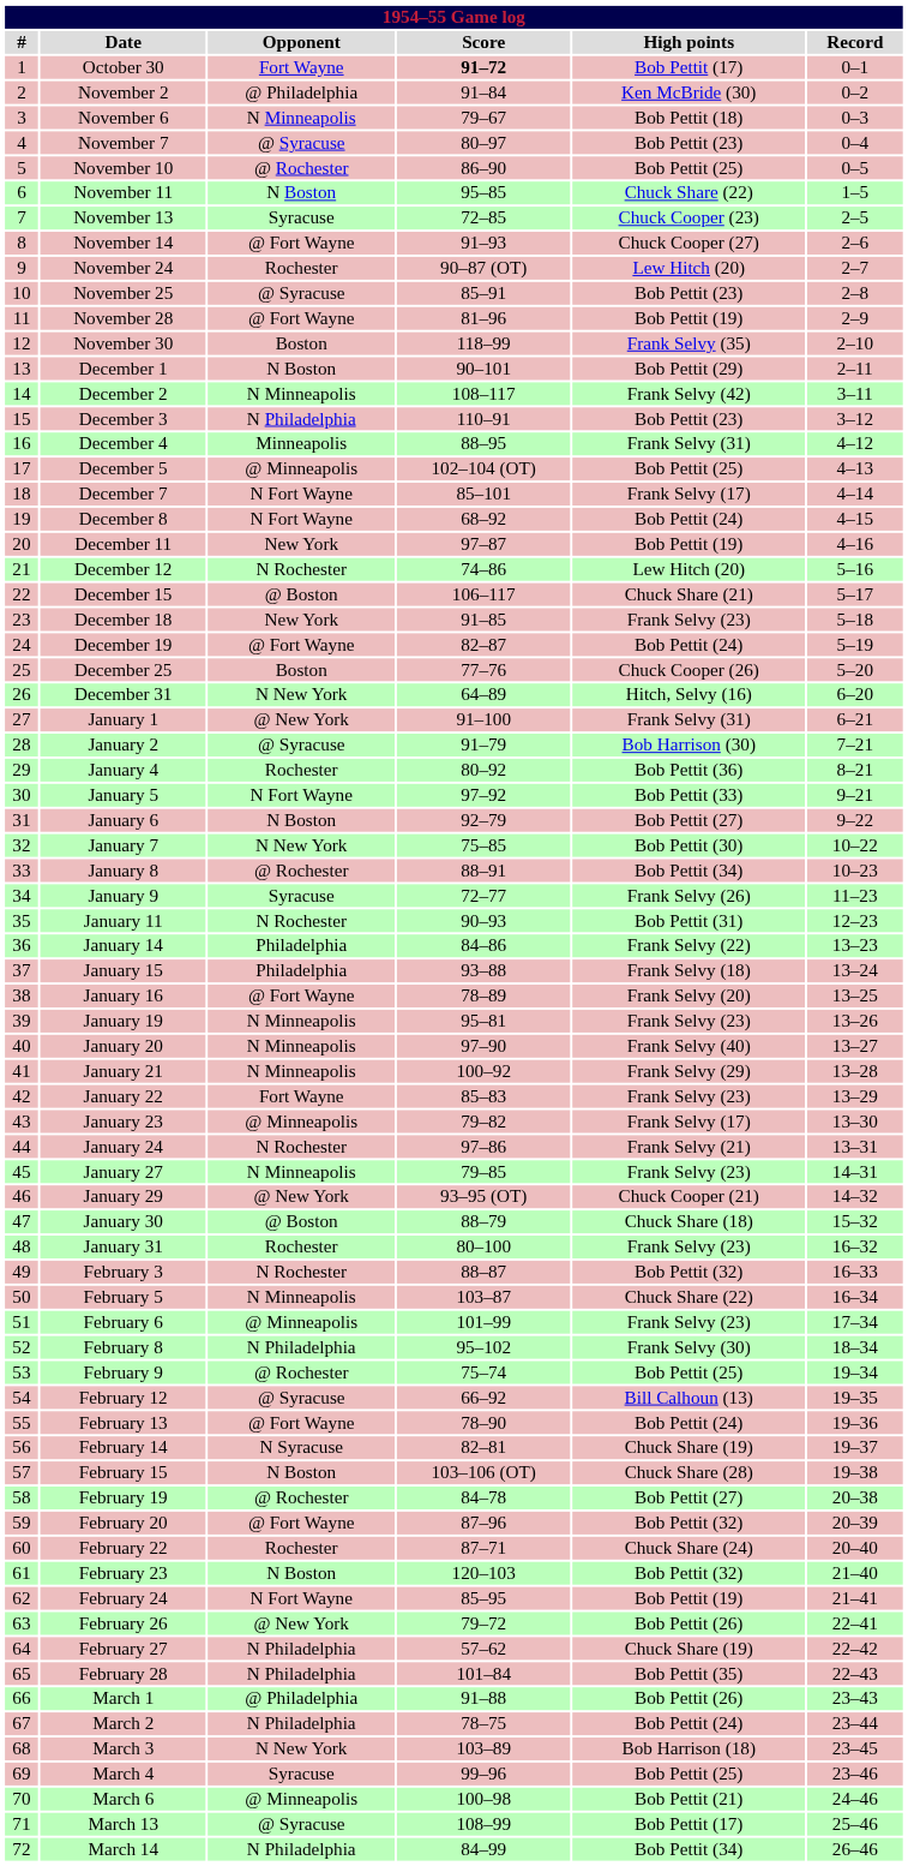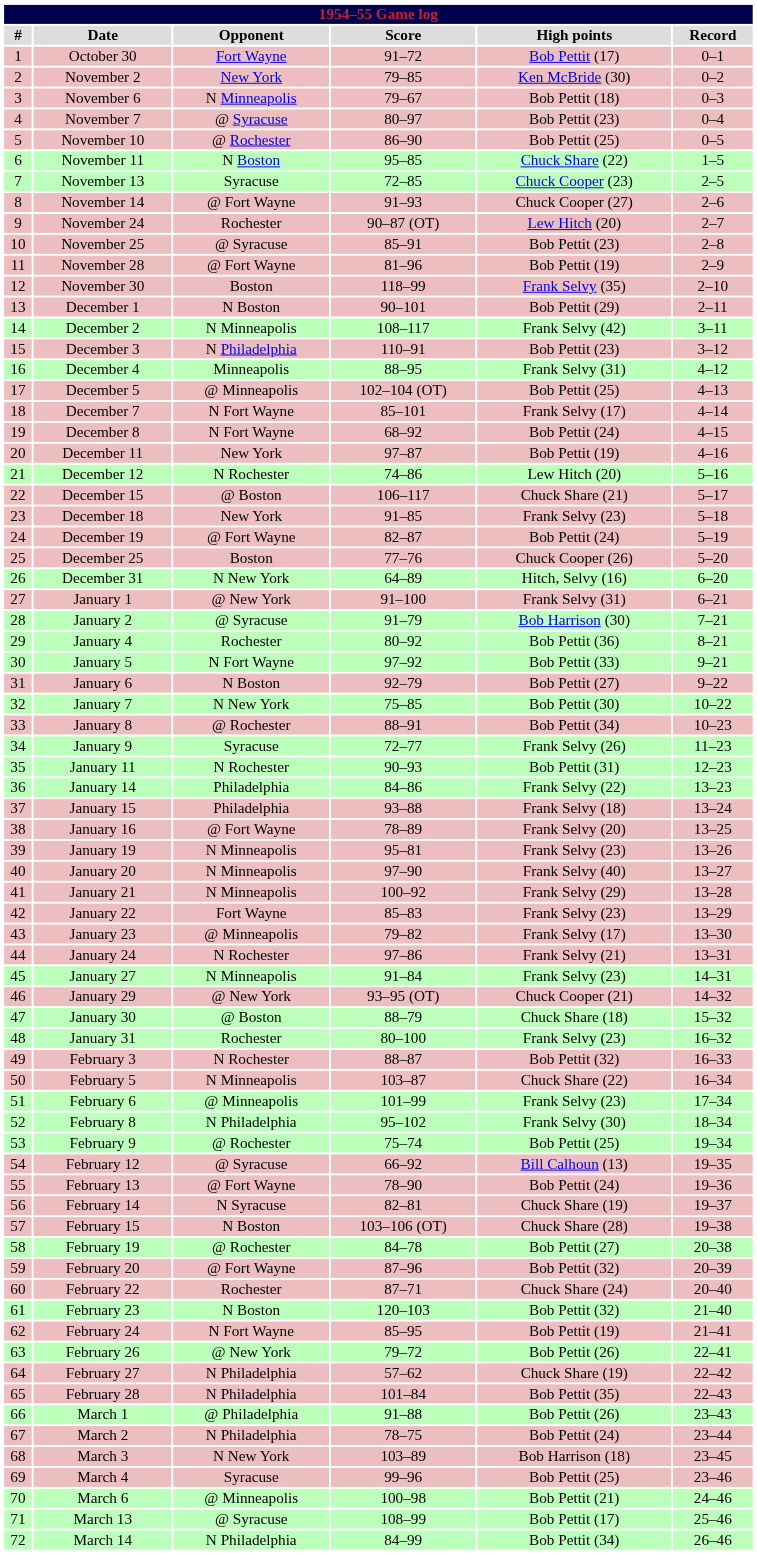 <table class="toccolours collapsible" width=50% style="clear:both; margin:1.5em auto; text-align:center">
 <tr>
 <th colspan=11 style="background:#00004d; color:#C41E3A;">1954–55 Game log</th>
 </tr>
 <tr align="center" bgcolor="#dddddd">
 <td><strong>#</strong></td>
 <td><strong>Date</strong></td>
 <td><strong>Opponent</strong></td>
 <td><strong>Score</strong></td>
 <td><strong>High points</strong></td>
 <td><strong>Record</strong></td>
 </tr>
 <tr align="center" bgcolor="edbebf">
 <td>1</td>
 <td>October 30</td>
 <td><a href='#'>Fort Wayne</a></td>
-<td><strong>91–72</strong></td>
+<td>91–72</td>
 <td><a href='#'>Bob Pettit</a> (17)</td>
 <td>0–1</td>
 </tr>
 <tr align="center" bgcolor="edbebf">
 <td>2</td>
 <td>November 2</td>
-<td>@ Philadelphia</td>
-<td>91–84</td>
+<td><a href='#'>New York</a></td>
+<td>79–85</td>
 <td><a href='#'>Ken McBride</a> (30)</td>
 <td>0–2</td>
 </tr>
 <tr align="center" bgcolor="edbebf">
 <td>3</td>
 <td>November 6</td>
 <td>N <a href='#'>Minneapolis</a></td>
 <td>79–67</td>
 <td>Bob Pettit (18)</td>
 <td>0–3</td>
 </tr>
 <tr align="center" bgcolor="edbebf">
 <td>4</td>
 <td>November 7</td>
 <td>@ <a href='#'>Syracuse</a></td>
 <td>80–97</td>
 <td>Bob Pettit (23)</td>
 <td>0–4</td>
 </tr>
 <tr align="center" bgcolor="edbebf">
 <td>5</td>
 <td>November 10</td>
 <td>@ <a href='#'>Rochester</a></td>
 <td>86–90</td>
 <td>Bob Pettit (25)</td>
 <td>0–5</td>
 </tr>
 <tr align="center" bgcolor="bbffbb">
 <td>6</td>
 <td>November 11</td>
 <td>N <a href='#'>Boston</a></td>
 <td>95–85</td>
 <td><a href='#'>Chuck Share</a> (22)</td>
 <td>1–5</td>
 </tr>
 <tr align="center" bgcolor="bbffbb">
 <td>7</td>
 <td>November 13</td>
 <td>Syracuse</td>
 <td>72–85</td>
 <td><a href='#'>Chuck Cooper</a> (23)</td>
 <td>2–5</td>
 </tr>
 <tr align="center" bgcolor="edbebf">
 <td>8</td>
 <td>November 14</td>
 <td>@ Fort Wayne</td>
 <td>91–93</td>
 <td>Chuck Cooper (27)</td>
 <td>2–6</td>
 </tr>
 <tr align="center" bgcolor="edbebf">
 <td>9</td>
 <td>November 24</td>
 <td>Rochester</td>
 <td>90–87 (OT)</td>
 <td><a href='#'>Lew Hitch</a> (20)</td>
 <td>2–7</td>
 </tr>
 <tr align="center" bgcolor="edbebf">
 <td>10</td>
 <td>November 25</td>
 <td>@ Syracuse</td>
 <td>85–91</td>
 <td>Bob Pettit (23)</td>
 <td>2–8</td>
 </tr>
 <tr align="center" bgcolor="edbebf">
 <td>11</td>
 <td>November 28</td>
 <td>@ Fort Wayne</td>
 <td>81–96</td>
 <td>Bob Pettit (19)</td>
 <td>2–9</td>
 </tr>
 <tr align="center" bgcolor="edbebf">
 <td>12</td>
 <td>November 30</td>
 <td>Boston</td>
 <td>118–99</td>
 <td><a href='#'>Frank Selvy</a> (35)</td>
 <td>2–10</td>
 </tr>
 <tr align="center" bgcolor="edbebf">
 <td>13</td>
 <td>December 1</td>
 <td>N Boston</td>
 <td>90–101</td>
 <td>Bob Pettit (29)</td>
 <td>2–11</td>
 </tr>
 <tr align="center" bgcolor="bbffbb">
 <td>14</td>
 <td>December 2</td>
 <td>N Minneapolis</td>
 <td>108–117</td>
 <td>Frank Selvy (42)</td>
 <td>3–11</td>
 </tr>
 <tr align="center" bgcolor="edbebf">
 <td>15</td>
 <td>December 3</td>
 <td>N <a href='#'>Philadelphia</a></td>
 <td>110–91</td>
 <td>Bob Pettit (23)</td>
 <td>3–12</td>
 </tr>
 <tr align="center" bgcolor="bbffbb">
 <td>16</td>
 <td>December 4</td>
 <td>Minneapolis</td>
 <td>88–95</td>
 <td>Frank Selvy (31)</td>
 <td>4–12</td>
 </tr>
 <tr align="center" bgcolor="edbebf">
 <td>17</td>
 <td>December 5</td>
 <td>@ Minneapolis</td>
 <td>102–104 (OT)</td>
 <td>Bob Pettit (25)</td>
 <td>4–13</td>
 </tr>
 <tr align="center" bgcolor="edbebf">
 <td>18</td>
 <td>December 7</td>
 <td>N Fort Wayne</td>
 <td>85–101</td>
 <td>Frank Selvy (17)</td>
 <td>4–14</td>
 </tr>
 <tr align="center" bgcolor="edbebf">
 <td>19</td>
 <td>December 8</td>
 <td>N Fort Wayne</td>
 <td>68–92</td>
 <td>Bob Pettit (24)</td>
 <td>4–15</td>
 </tr>
 <tr align="center" bgcolor="edbebf">
 <td>20</td>
 <td>December 11</td>
 <td>New York</td>
 <td>97–87</td>
 <td>Bob Pettit (19)</td>
 <td>4–16</td>
 </tr>
 <tr align="center" bgcolor="bbffbb">
 <td>21</td>
 <td>December 12</td>
 <td>N Rochester</td>
 <td>74–86</td>
 <td>Lew Hitch (20)</td>
 <td>5–16</td>
 </tr>
 <tr align="center" bgcolor="edbebf">
 <td>22</td>
 <td>December 15</td>
 <td>@ Boston</td>
 <td>106–117</td>
 <td>Chuck Share (21)</td>
 <td>5–17</td>
 </tr>
 <tr align="center" bgcolor="edbebf">
 <td>23</td>
 <td>December 18</td>
 <td>New York</td>
 <td>91–85</td>
 <td>Frank Selvy (23)</td>
 <td>5–18</td>
 </tr>
 <tr align="center" bgcolor="edbebf">
 <td>24</td>
 <td>December 19</td>
 <td>@ Fort Wayne</td>
 <td>82–87</td>
 <td>Bob Pettit (24)</td>
 <td>5–19</td>
 </tr>
 <tr align="center" bgcolor="edbebf">
 <td>25</td>
 <td>December 25</td>
 <td>Boston</td>
 <td>77–76</td>
 <td>Chuck Cooper (26)</td>
 <td>5–20</td>
 </tr>
 <tr align="center" bgcolor="bbffbb">
 <td>26</td>
 <td>December 31</td>
 <td>N New York</td>
 <td>64–89</td>
 <td>Hitch, Selvy (16)</td>
 <td>6–20</td>
 </tr>
 <tr align="center" bgcolor="edbebf">
 <td>27</td>
 <td>January 1</td>
 <td>@ New York</td>
 <td>91–100</td>
 <td>Frank Selvy (31)</td>
 <td>6–21</td>
 </tr>
 <tr align="center" bgcolor="bbffbb">
 <td>28</td>
 <td>January 2</td>
 <td>@ Syracuse</td>
 <td>91–79</td>
 <td><a href='#'>Bob Harrison</a> (30)</td>
 <td>7–21</td>
 </tr>
 <tr align="center" bgcolor="bbffbb">
 <td>29</td>
 <td>January 4</td>
 <td>Rochester</td>
 <td>80–92</td>
 <td>Bob Pettit (36)</td>
 <td>8–21</td>
 </tr>
 <tr align="center" bgcolor="bbffbb">
 <td>30</td>
 <td>January 5</td>
 <td>N Fort Wayne</td>
 <td>97–92</td>
 <td>Bob Pettit (33)</td>
 <td>9–21</td>
 </tr>
 <tr align="center" bgcolor="edbebf">
 <td>31</td>
 <td>January 6</td>
 <td>N Boston</td>
 <td>92–79</td>
 <td>Bob Pettit (27)</td>
 <td>9–22</td>
 </tr>
 <tr align="center" bgcolor="bbffbb">
 <td>32</td>
 <td>January 7</td>
 <td>N New York</td>
 <td>75–85</td>
 <td>Bob Pettit (30)</td>
 <td>10–22</td>
 </tr>
 <tr align="center" bgcolor="edbebf">
 <td>33</td>
 <td>January 8</td>
 <td>@ Rochester</td>
 <td>88–91</td>
 <td>Bob Pettit (34)</td>
 <td>10–23</td>
 </tr>
 <tr align="center" bgcolor="bbffbb">
 <td>34</td>
 <td>January 9</td>
 <td>Syracuse</td>
 <td>72–77</td>
 <td>Frank Selvy (26)</td>
 <td>11–23</td>
 </tr>
 <tr align="center" bgcolor="bbffbb">
 <td>35</td>
 <td>January 11</td>
 <td>N Rochester</td>
 <td>90–93</td>
 <td>Bob Pettit (31)</td>
 <td>12–23</td>
 </tr>
 <tr align="center" bgcolor="bbffbb">
 <td>36</td>
 <td>January 14</td>
 <td>Philadelphia</td>
 <td>84–86</td>
 <td>Frank Selvy (22)</td>
 <td>13–23</td>
 </tr>
 <tr align="center" bgcolor="edbebf">
 <td>37</td>
 <td>January 15</td>
 <td>Philadelphia</td>
 <td>93–88</td>
 <td>Frank Selvy (18)</td>
 <td>13–24</td>
 </tr>
 <tr align="center" bgcolor="edbebf">
 <td>38</td>
 <td>January 16</td>
 <td>@ Fort Wayne</td>
 <td>78–89</td>
 <td>Frank Selvy (20)</td>
 <td>13–25</td>
 </tr>
 <tr align="center" bgcolor="edbebf">
 <td>39</td>
 <td>January 19</td>
 <td>N Minneapolis</td>
 <td>95–81</td>
 <td>Frank Selvy (23)</td>
 <td>13–26</td>
 </tr>
 <tr align="center" bgcolor="edbebf">
 <td>40</td>
 <td>January 20</td>
 <td>N Minneapolis</td>
 <td>97–90</td>
 <td>Frank Selvy (40)</td>
 <td>13–27</td>
 </tr>
 <tr align="center" bgcolor="edbebf">
 <td>41</td>
 <td>January 21</td>
 <td>N Minneapolis</td>
 <td>100–92</td>
 <td>Frank Selvy (29)</td>
 <td>13–28</td>
 </tr>
 <tr align="center" bgcolor="edbebf">
 <td>42</td>
 <td>January 22</td>
 <td>Fort Wayne</td>
 <td>85–83</td>
 <td>Frank Selvy (23)</td>
 <td>13–29</td>
 </tr>
 <tr align="center" bgcolor="edbebf">
 <td>43</td>
 <td>January 23</td>
 <td>@ Minneapolis</td>
 <td>79–82</td>
 <td>Frank Selvy (17)</td>
 <td>13–30</td>
 </tr>
 <tr align="center" bgcolor="edbebf">
 <td>44</td>
 <td>January 24</td>
 <td>N Rochester</td>
 <td>97–86</td>
 <td>Frank Selvy (21)</td>
 <td>13–31</td>
 </tr>
 <tr align="center" bgcolor="bbffbb">
 <td>45</td>
 <td>January 27</td>
 <td>N Minneapolis</td>
-<td>79–85</td>
+<td>91–84</td>
 <td>Frank Selvy (23)</td>
 <td>14–31</td>
 </tr>
 <tr align="center" bgcolor="edbebf">
 <td>46</td>
 <td>January 29</td>
 <td>@ New York</td>
 <td>93–95 (OT)</td>
 <td>Chuck Cooper (21)</td>
 <td>14–32</td>
 </tr>
 <tr align="center" bgcolor="bbffbb">
 <td>47</td>
 <td>January 30</td>
 <td>@ Boston</td>
 <td>88–79</td>
 <td>Chuck Share (18)</td>
 <td>15–32</td>
 </tr>
 <tr align="center" bgcolor="bbffbb">
 <td>48</td>
 <td>January 31</td>
 <td>Rochester</td>
 <td>80–100</td>
 <td>Frank Selvy (23)</td>
 <td>16–32</td>
 </tr>
 <tr align="center" bgcolor="edbebf">
 <td>49</td>
 <td>February 3</td>
 <td>N Rochester</td>
 <td>88–87</td>
 <td>Bob Pettit (32)</td>
 <td>16–33</td>
 </tr>
 <tr align="center" bgcolor="edbebf">
 <td>50</td>
 <td>February 5</td>
 <td>N Minneapolis</td>
 <td>103–87</td>
 <td>Chuck Share (22)</td>
 <td>16–34</td>
 </tr>
 <tr align="center" bgcolor="bbffbb">
 <td>51</td>
 <td>February 6</td>
 <td>@ Minneapolis</td>
 <td>101–99</td>
 <td>Frank Selvy (23)</td>
 <td>17–34</td>
 </tr>
 <tr align="center" bgcolor="bbffbb">
 <td>52</td>
 <td>February 8</td>
 <td>N Philadelphia</td>
 <td>95–102</td>
 <td>Frank Selvy (30)</td>
 <td>18–34</td>
 </tr>
 <tr align="center" bgcolor="bbffbb">
 <td>53</td>
 <td>February 9</td>
 <td>@ Rochester</td>
 <td>75–74</td>
 <td>Bob Pettit (25)</td>
 <td>19–34</td>
 </tr>
 <tr align="center" bgcolor="edbebf">
 <td>54</td>
 <td>February 12</td>
 <td>@ Syracuse</td>
 <td>66–92</td>
 <td><a href='#'>Bill Calhoun</a> (13)</td>
 <td>19–35</td>
 </tr>
 <tr align="center" bgcolor="edbebf">
 <td>55</td>
 <td>February 13</td>
 <td>@ Fort Wayne</td>
 <td>78–90</td>
 <td>Bob Pettit (24)</td>
 <td>19–36</td>
 </tr>
 <tr align="center" bgcolor="edbebf">
 <td>56</td>
 <td>February 14</td>
 <td>N Syracuse</td>
 <td>82–81</td>
 <td>Chuck Share (19)</td>
 <td>19–37</td>
 </tr>
 <tr align="center" bgcolor="edbebf">
 <td>57</td>
 <td>February 15</td>
 <td>N Boston</td>
 <td>103–106 (OT)</td>
 <td>Chuck Share (28)</td>
 <td>19–38</td>
 </tr>
 <tr align="center" bgcolor="bbffbb">
 <td>58</td>
 <td>February 19</td>
 <td>@ Rochester</td>
 <td>84–78</td>
 <td>Bob Pettit (27)</td>
 <td>20–38</td>
 </tr>
 <tr align="center" bgcolor="edbebf">
 <td>59</td>
 <td>February 20</td>
 <td>@ Fort Wayne</td>
 <td>87–96</td>
 <td>Bob Pettit (32)</td>
 <td>20–39</td>
 </tr>
 <tr align="center" bgcolor="edbebf">
 <td>60</td>
 <td>February 22</td>
 <td>Rochester</td>
 <td>87–71</td>
 <td>Chuck Share (24)</td>
 <td>20–40</td>
 </tr>
 <tr align="center" bgcolor="bbffbb">
 <td>61</td>
 <td>February 23</td>
 <td>N Boston</td>
 <td>120–103</td>
 <td>Bob Pettit (32)</td>
 <td>21–40</td>
 </tr>
 <tr align="center" bgcolor="edbebf">
 <td>62</td>
 <td>February 24</td>
 <td>N Fort Wayne</td>
 <td>85–95</td>
 <td>Bob Pettit (19)</td>
 <td>21–41</td>
 </tr>
 <tr align="center" bgcolor="bbffbb">
 <td>63</td>
 <td>February 26</td>
 <td>@ New York</td>
 <td>79–72</td>
 <td>Bob Pettit (26)</td>
 <td>22–41</td>
 </tr>
 <tr align="center" bgcolor="edbebf">
 <td>64</td>
 <td>February 27</td>
 <td>N Philadelphia</td>
 <td>57–62</td>
 <td>Chuck Share (19)</td>
 <td>22–42</td>
 </tr>
 <tr align="center" bgcolor="edbebf">
 <td>65</td>
 <td>February 28</td>
 <td>N Philadelphia</td>
 <td>101–84</td>
 <td>Bob Pettit (35)</td>
 <td>22–43</td>
 </tr>
 <tr align="center" bgcolor="bbffbb">
 <td>66</td>
 <td>March 1</td>
 <td>@ Philadelphia</td>
 <td>91–88</td>
 <td>Bob Pettit (26)</td>
 <td>23–43</td>
 </tr>
 <tr align="center" bgcolor="edbebf">
 <td>67</td>
 <td>March 2</td>
 <td>N Philadelphia</td>
 <td>78–75</td>
 <td>Bob Pettit (24)</td>
 <td>23–44</td>
 </tr>
 <tr align="center" bgcolor="edbebf">
 <td>68</td>
 <td>March 3</td>
 <td>N New York</td>
 <td>103–89</td>
 <td>Bob Harrison (18)</td>
 <td>23–45</td>
 </tr>
 <tr align="center" bgcolor="edbebf">
 <td>69</td>
 <td>March 4</td>
 <td>Syracuse</td>
 <td>99–96</td>
 <td>Bob Pettit (25)</td>
 <td>23–46</td>
 </tr>
 <tr align="center" bgcolor="bbffbb">
 <td>70</td>
 <td>March 6</td>
 <td>@ Minneapolis</td>
 <td>100–98</td>
 <td>Bob Pettit (21)</td>
 <td>24–46</td>
 </tr>
 <tr align="center" bgcolor="bbffbb">
 <td>71</td>
 <td>March 13</td>
 <td>@ Syracuse</td>
 <td>108–99</td>
 <td>Bob Pettit (17)</td>
 <td>25–46</td>
 </tr>
 <tr align="center" bgcolor="bbffbb">
 <td>72</td>
 <td>March 14</td>
 <td>N Philadelphia</td>
 <td>84–99</td>
 <td>Bob Pettit (34)</td>
 <td>26–46</td>
 </tr>
 </table>
